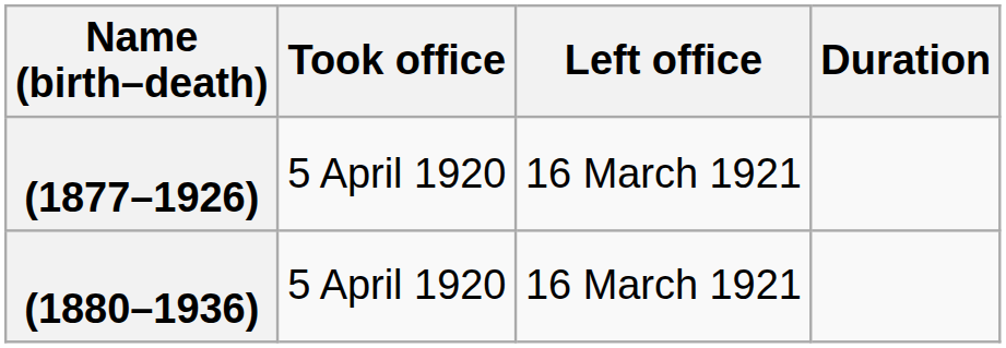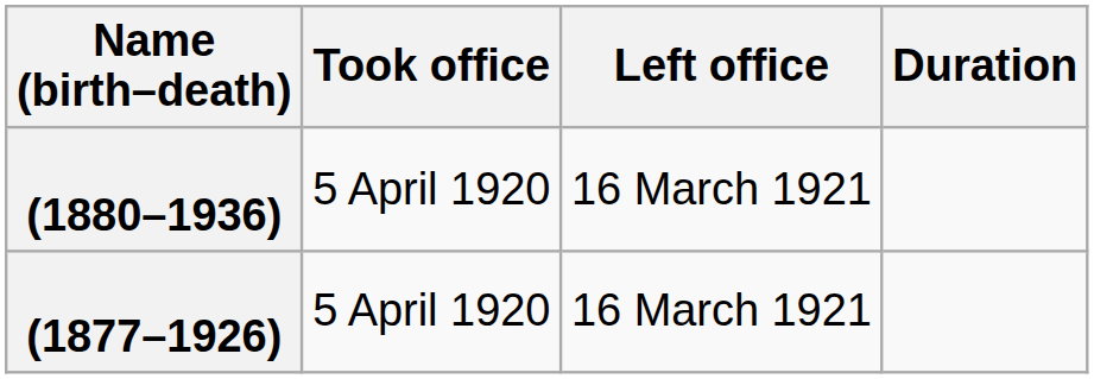 <table class="wikitable plainrowheaders sortable" style="text-align:center;" border="1">
 <tr>
 <th scope="col">Name<br>(birth–death)</th>
 <th scope="col">Took office</th>
 <th scope="col">Left office</th>
 <th scope="col">Duration</th>
 </tr>
 <tr>
+<th scope="row"><br>(1880–1936)</th>
+<td>5 April 1920</td>
+<td>16 March 1921</td>
+<td></td>
+</tr>
+<tr>
 <th scope="row"><br>(1877–1926)</th>
 <td>5 April 1920</td>
 <td>16 March 1921</td>
 <td></td>
 </tr>
-<tr>
-<th scope="row"><br>(1880–1936)</th>
-<td>5 April 1920</td>
-<td>16 March 1921</td>
-<td></td>
-</tr>
 </table>
